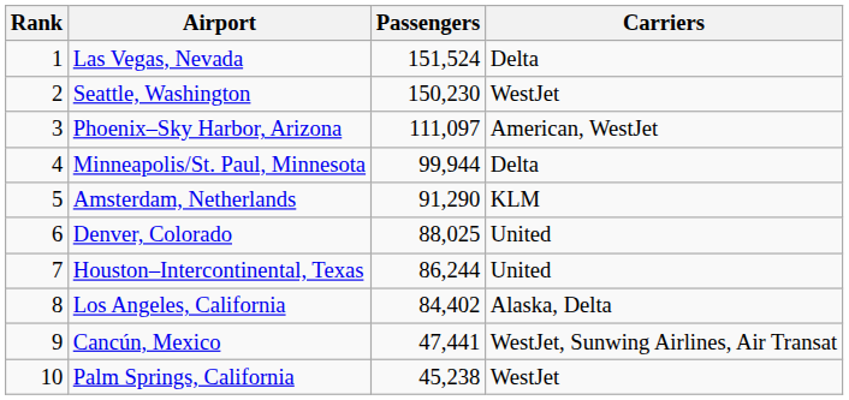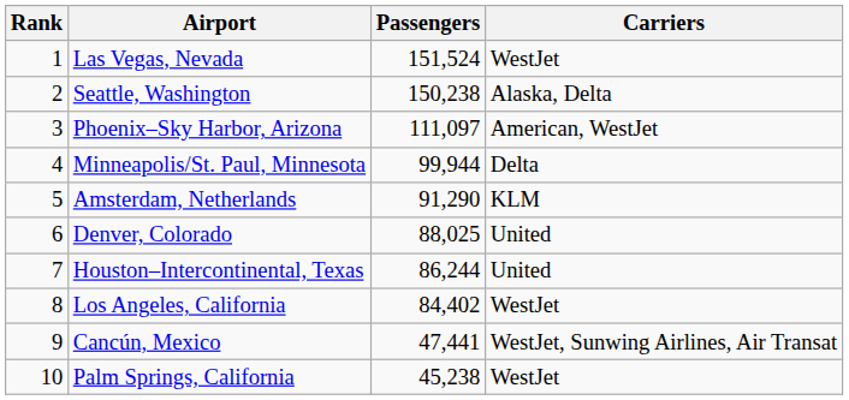 <table class="wikitable" width=align=>
 <tr>
 <th scope=col>Rank</th>
 <th scope=col>Airport</th>
 <th scope=col>Passengers</th>
 <th scope=col>Carriers</th>
 </tr>
 <tr>
 <td style="text-align: right">1</td>
 <td><a href='#'>Las Vegas, Nevada</a></td>
 <td style="text-align: right">151,524</td>
-<td>Delta</td>
+<td>WestJet</td>
 </tr>
 <tr>
 <td style="text-align: right">2</td>
 <td><a href='#'>Seattle, Washington</a></td>
-<td style="text-align: right">150,230</td>
-<td>WestJet</td>
+<td style="text-align: right">150,238</td>
+<td>Alaska, Delta</td>
 </tr>
 <tr>
 <td style="text-align: right">3</td>
 <td><a href='#'>Phoenix–Sky Harbor, Arizona</a></td>
 <td style="text-align: right">111,097</td>
 <td>American, WestJet</td>
 </tr>
 <tr>
 <td style="text-align: right">4</td>
 <td><a href='#'>Minneapolis/St. Paul, Minnesota</a></td>
 <td style="text-align: right">99,944</td>
 <td>Delta</td>
 </tr>
 <tr>
 <td style="text-align: right">5</td>
 <td><a href='#'>Amsterdam, Netherlands</a></td>
 <td style="text-align: right">91,290</td>
 <td>KLM</td>
 </tr>
 <tr>
 <td style="text-align: right">6</td>
 <td><a href='#'>Denver, Colorado</a></td>
 <td style="text-align: right">88,025</td>
 <td>United</td>
 </tr>
 <tr>
 <td style="text-align: right">7</td>
 <td><a href='#'>Houston–Intercontinental, Texas</a></td>
 <td style="text-align: right">86,244</td>
 <td>United</td>
 </tr>
 <tr>
 <td style="text-align: right">8</td>
 <td><a href='#'>Los Angeles, California</a></td>
 <td style="text-align: right">84,402</td>
-<td>Alaska, Delta</td>
+<td>WestJet</td>
 </tr>
 <tr>
 <td style="text-align: right">9</td>
 <td><a href='#'>Cancún, Mexico</a></td>
 <td style="text-align: right">47,441</td>
 <td>WestJet, Sunwing Airlines, Air Transat</td>
 </tr>
 <tr>
 <td style="text-align: right">10</td>
 <td><a href='#'>Palm Springs, California</a></td>
 <td style="text-align: right">45,238</td>
 <td>WestJet</td>
 </tr>
 </table>
